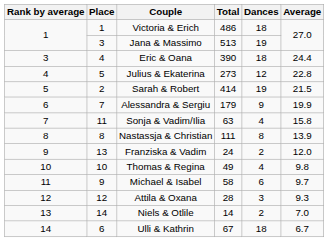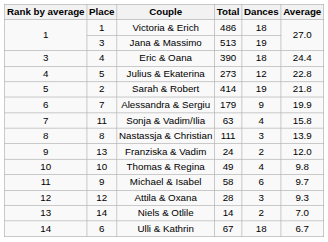 <table class="wikitable sortable" style="margin:auto; text-align:center; white-space:nowrap">
 <tr>
 <th>Rank by average</th>
 <th>Place</th>
 <th>Couple</th>
 <th>Total</th>
 <th>Dances</th>
 <th>Average</th>
 </tr>
 <tr>
 <td rowspan=2>1</td>
 <td>1</td>
 <td>Victoria & Erich</td>
 <td>486</td>
 <td>18</td>
 <td rowspan=2>27.0</td>
 </tr>
 <tr>
 <td>3</td>
 <td>Jana & Massimo</td>
 <td>513</td>
 <td>19</td>
 </tr>
 <tr>
 <td>3</td>
 <td>4</td>
 <td>Eric & Oana</td>
 <td>390</td>
 <td>18</td>
 <td>24.4</td>
 </tr>
 <tr>
 <td>4</td>
 <td>5</td>
 <td>Julius & Ekaterina</td>
 <td>273</td>
 <td>12</td>
 <td>22.8</td>
 </tr>
 <tr>
 <td>5</td>
 <td>2</td>
 <td>Sarah & Robert</td>
 <td>414</td>
 <td>19</td>
-<td>21.5</td>
+<td>21.8</td>
 </tr>
 <tr>
 <td>6</td>
 <td>7</td>
 <td>Alessandra & Sergiu</td>
 <td>179</td>
 <td>9</td>
 <td>19.9</td>
 </tr>
 <tr>
 <td>7</td>
 <td>11</td>
 <td>Sonja & Vadim/Ilia</td>
 <td>63</td>
 <td>4</td>
 <td>15.8</td>
 </tr>
 <tr>
 <td>8</td>
 <td>8</td>
 <td>Nastassja & Christian</td>
 <td>111</td>
-<td>8</td>
+<td>3</td>
 <td>13.9</td>
 </tr>
 <tr>
 <td>9</td>
 <td>13</td>
 <td>Franziska & Vadim</td>
 <td>24</td>
 <td>2</td>
 <td>12.0</td>
 </tr>
 <tr>
 <td>10</td>
 <td>10</td>
 <td>Thomas & Regina</td>
 <td>49</td>
 <td>4</td>
 <td>9.8</td>
 </tr>
 <tr>
 <td>11</td>
 <td>9</td>
 <td>Michael & Isabel</td>
 <td>58</td>
 <td>6</td>
 <td>9.7</td>
 </tr>
 <tr>
 <td>12</td>
 <td>12</td>
 <td>Attila & Oxana</td>
 <td>28</td>
 <td>3</td>
 <td>9.3</td>
 </tr>
 <tr>
 <td>13</td>
 <td>14</td>
 <td>Niels & Otlile</td>
 <td>14</td>
 <td>2</td>
 <td>7.0</td>
 </tr>
 <tr>
 <td>14</td>
 <td>6</td>
 <td>Ulli & Kathrin</td>
 <td>67</td>
 <td>18</td>
 <td>6.7</td>
 </tr>
 </table>
